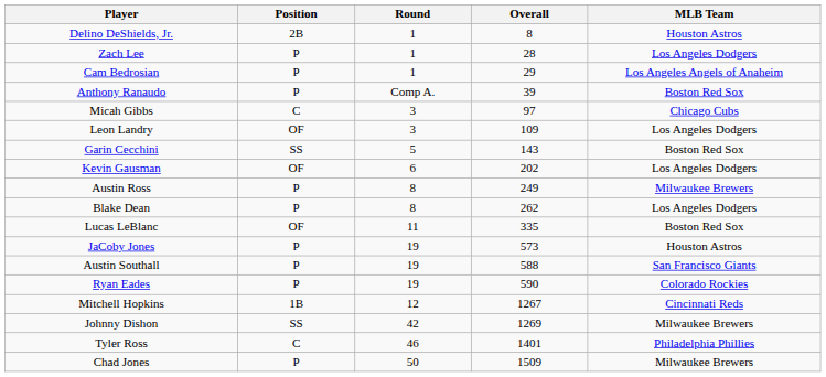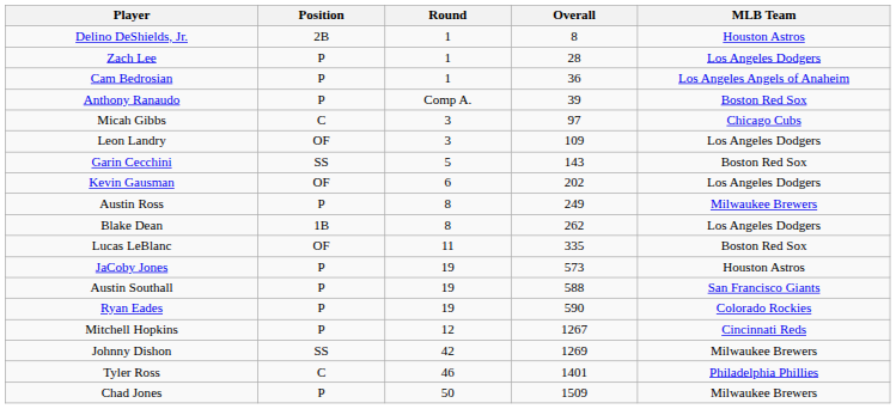 <table class=wikitable>
 <tr>
 <th bgcolor="#461D7C" width="20%"><span>Player</span></th>
 <th bgcolor="#461D7C" width="10%"><span>Position</span></th>
 <th bgcolor="#461D7C" width="10%"><span>Round</span></th>
 <th bgcolor="#461D7C" width="10%"><span>Overall</span></th>
 <th bgcolor="#461D7C" width="20%"><span>MLB Team</span></th>
 </tr>
 <tr align="center">
 <td><a href='#'>Delino DeShields, Jr.</a></td>
 <td>2B</td>
 <td>1</td>
 <td>8</td>
 <td><a href='#'>Houston Astros</a></td>
 </tr>
 <tr align="center">
 <td><a href='#'>Zach Lee</a></td>
 <td>P</td>
 <td>1</td>
 <td>28</td>
 <td><a href='#'>Los Angeles Dodgers</a></td>
 </tr>
 <tr align="center">
 <td><a href='#'>Cam Bedrosian</a></td>
 <td>P</td>
 <td>1</td>
-<td>29</td>
+<td>36</td>
 <td><a href='#'>Los Angeles Angels of Anaheim</a></td>
 </tr>
 <tr align="center">
 <td><a href='#'>Anthony Ranaudo</a></td>
 <td>P</td>
 <td>Comp A.</td>
 <td>39</td>
 <td><a href='#'>Boston Red Sox</a></td>
 </tr>
 <tr align="center">
 <td>Micah Gibbs</td>
 <td>C</td>
 <td>3</td>
 <td>97</td>
 <td><a href='#'>Chicago Cubs</a></td>
 </tr>
 <tr align="center">
 <td>Leon Landry</td>
 <td>OF</td>
 <td>3</td>
 <td>109</td>
 <td>Los Angeles Dodgers</td>
 </tr>
 <tr align="center">
 <td><a href='#'>Garin Cecchini</a></td>
 <td>SS</td>
 <td>5</td>
 <td>143</td>
 <td>Boston Red Sox</td>
 </tr>
 <tr align="center">
 <td><a href='#'>Kevin Gausman</a></td>
 <td>OF</td>
 <td>6</td>
 <td>202</td>
 <td>Los Angeles Dodgers</td>
 </tr>
 <tr align="center">
 <td>Austin Ross</td>
 <td>P</td>
 <td>8</td>
 <td>249</td>
 <td><a href='#'>Milwaukee Brewers</a></td>
 </tr>
 <tr align="center">
 <td>Blake Dean</td>
-<td>P</td>
+<td>1B</td>
 <td>8</td>
 <td>262</td>
 <td>Los Angeles Dodgers</td>
 </tr>
 <tr align="center">
 <td>Lucas LeBlanc</td>
 <td>OF</td>
 <td>11</td>
 <td>335</td>
 <td>Boston Red Sox</td>
 </tr>
 <tr align="center">
 <td><a href='#'>JaCoby Jones</a></td>
 <td>P</td>
 <td>19</td>
 <td>573</td>
 <td>Houston Astros</td>
 </tr>
 <tr align="center">
 <td>Austin Southall</td>
 <td>P</td>
 <td>19</td>
 <td>588</td>
 <td><a href='#'>San Francisco Giants</a></td>
 </tr>
 <tr align="center">
 <td><a href='#'>Ryan Eades</a></td>
 <td>P</td>
 <td>19</td>
 <td>590</td>
 <td><a href='#'>Colorado Rockies</a></td>
 </tr>
 <tr align="center">
 <td>Mitchell Hopkins</td>
-<td>1B</td>
+<td>P</td>
 <td>12</td>
 <td>1267</td>
 <td><a href='#'>Cincinnati Reds</a></td>
 </tr>
 <tr align="center">
 <td>Johnny Dishon</td>
 <td>SS</td>
 <td>42</td>
 <td>1269</td>
 <td>Milwaukee Brewers</td>
 </tr>
 <tr align="center">
 <td>Tyler Ross</td>
 <td>C</td>
 <td>46</td>
 <td>1401</td>
 <td><a href='#'>Philadelphia Phillies</a></td>
 </tr>
 <tr align="center">
 <td>Chad Jones</td>
 <td>P</td>
 <td>50</td>
 <td>1509</td>
 <td>Milwaukee Brewers</td>
 </tr>
 </table>
